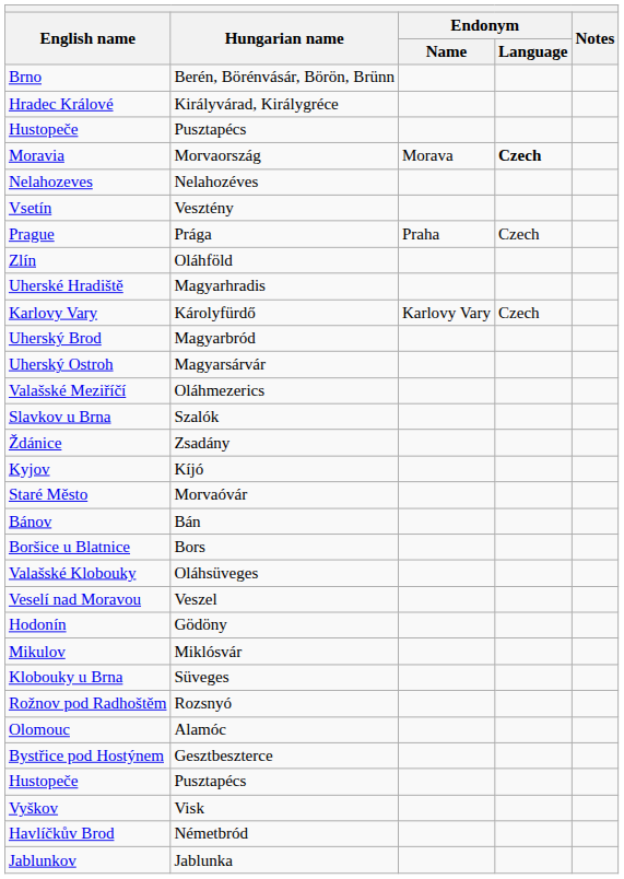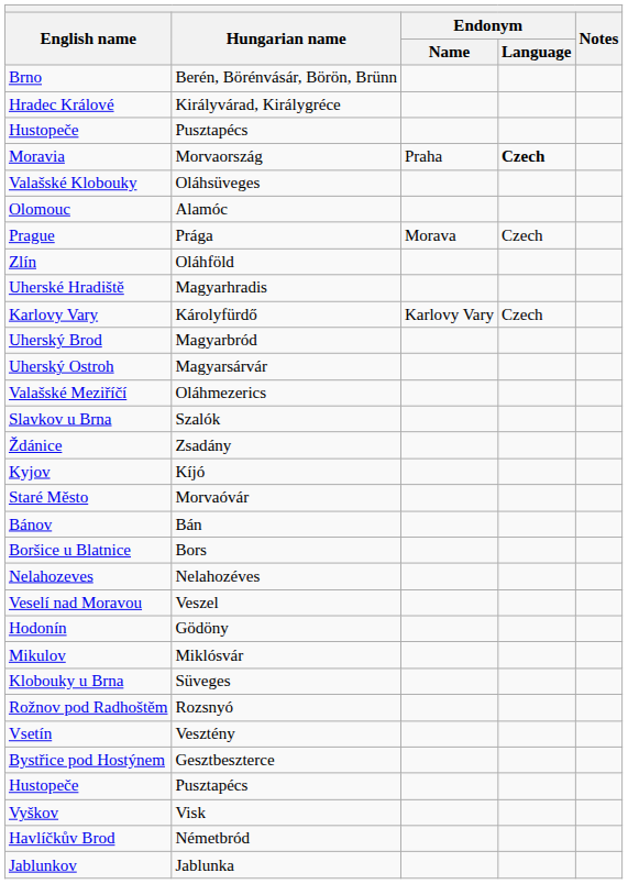 <table class="wikitable sortable">
 <tr>
 <th colspan="5"></th>
 </tr>
 <tr>
 <th rowspan="2">English name</th>
 <th rowspan="2">Hungarian name</th>
 <th colspan="2">Endonym</th>
 <th rowspan="2">Notes</th>
 </tr>
 <tr>
 <th>Name</th>
 <th>Language</th>
 </tr>
 <tr>
 <td><a href='#'>Brno</a></td>
 <td>Berén, Börénvásár, Börön, Brünn</td>
 <td></td>
 <td></td>
 <td></td>
 </tr>
 <tr>
 <td><a href='#'>Hradec Králové</a></td>
 <td>Királyvárad, Királygréce</td>
 <td></td>
 <td></td>
 <td></td>
 </tr>
 <tr>
 <td><a href='#'>Hustopeče</a></td>
 <td>Pusztapécs</td>
 <td></td>
 <td></td>
 <td></td>
 </tr>
 <tr>
 <td><a href='#'>Moravia</a></td>
 <td>Morvaország</td>
-<td>Morava</td>
+<td>Praha</td>
 <td><strong>Czech</strong></td>
 <td></td>
 </tr>
 <tr>
-<td><a href='#'>Nelahozeves</a></td>
-<td>Nelahozéves</td>
+<td><a href='#'>Valašské Klobouky</a></td>
+<td>Oláhsüveges</td>
 <td></td>
 <td></td>
 <td></td>
 </tr>
 <tr>
-<td><a href='#'>Vsetín</a></td>
-<td>Vesztény</td>
+<td><a href='#'>Olomouc</a></td>
+<td>Alamóc</td>
 <td></td>
 <td></td>
 <td></td>
 </tr>
 <tr>
 <td><a href='#'>Prague</a></td>
 <td>Prága</td>
-<td>Praha</td>
+<td>Morava</td>
 <td>Czech</td>
 <td></td>
 </tr>
 <tr>
 <td><a href='#'>Zlín</a></td>
 <td>Oláhföld</td>
 <td></td>
 <td></td>
 <td></td>
 </tr>
 <tr>
 <td><a href='#'>Uherské Hradiště</a></td>
 <td>Magyarhradis</td>
 <td></td>
 <td></td>
 <td></td>
 </tr>
 <tr>
 <td><a href='#'>Karlovy Vary</a></td>
 <td>Károlyfürdő</td>
 <td>Karlovy Vary</td>
 <td>Czech</td>
 <td></td>
 </tr>
 <tr>
 <td><a href='#'>Uherský Brod</a></td>
 <td>Magyarbród</td>
 <td></td>
 <td></td>
 <td></td>
 </tr>
 <tr>
 <td><a href='#'>Uherský Ostroh</a></td>
 <td>Magyarsárvár</td>
 <td></td>
 <td></td>
 <td></td>
 </tr>
 <tr>
 <td><a href='#'>Valašské Meziříčí</a></td>
 <td>Oláhmezerics</td>
 <td></td>
 <td></td>
 <td></td>
 </tr>
 <tr>
 <td><a href='#'>Slavkov u Brna</a></td>
 <td>Szalók</td>
 <td></td>
 <td></td>
 <td></td>
 </tr>
 <tr>
 <td><a href='#'>Ždánice</a></td>
 <td>Zsadány</td>
 <td></td>
 <td></td>
 <td></td>
 </tr>
 <tr>
 <td><a href='#'>Kyjov</a></td>
 <td>Kíjó</td>
 <td></td>
 <td></td>
 <td></td>
 </tr>
 <tr>
 <td><a href='#'>Staré Město</a></td>
 <td>Morvaóvár</td>
 <td></td>
 <td></td>
 <td></td>
 </tr>
 <tr>
 <td><a href='#'>Bánov</a></td>
 <td>Bán</td>
 <td></td>
 <td></td>
 <td></td>
 </tr>
 <tr>
 <td><a href='#'>Boršice u Blatnice</a></td>
 <td>Bors</td>
 <td></td>
 <td></td>
 <td></td>
 </tr>
 <tr>
-<td><a href='#'>Valašské Klobouky</a></td>
-<td>Oláhsüveges</td>
+<td><a href='#'>Nelahozeves</a></td>
+<td>Nelahozéves</td>
 <td></td>
 <td></td>
 <td></td>
 </tr>
 <tr>
 <td><a href='#'>Veselí nad Moravou</a></td>
 <td>Veszel</td>
 <td></td>
 <td></td>
 <td></td>
 </tr>
 <tr>
 <td><a href='#'>Hodonín</a></td>
 <td>Gödöny</td>
 <td></td>
 <td></td>
 <td></td>
 </tr>
 <tr>
 <td><a href='#'>Mikulov</a></td>
 <td>Miklósvár</td>
 <td></td>
 <td></td>
 <td></td>
 </tr>
 <tr>
 <td><a href='#'>Klobouky u Brna</a></td>
 <td>Süveges</td>
 <td></td>
 <td></td>
 <td></td>
 </tr>
 <tr>
 <td><a href='#'>Rožnov pod Radhoštěm</a></td>
 <td>Rozsnyó</td>
 <td></td>
 <td></td>
 <td></td>
 </tr>
 <tr>
-<td><a href='#'>Olomouc</a></td>
-<td>Alamóc</td>
+<td><a href='#'>Vsetín</a></td>
+<td>Vesztény</td>
 <td></td>
 <td></td>
 <td></td>
 </tr>
 <tr>
 <td><a href='#'>Bystřice pod Hostýnem</a></td>
 <td>Gesztbeszterce</td>
 <td></td>
 <td></td>
 <td></td>
 </tr>
 <tr>
 <td><a href='#'>Hustopeče</a></td>
 <td>Pusztapécs</td>
 <td></td>
 <td></td>
 <td></td>
 </tr>
 <tr>
 <td><a href='#'>Vyškov</a></td>
 <td>Visk</td>
 <td></td>
 <td></td>
 <td></td>
 </tr>
 <tr>
 <td><a href='#'>Havlíčkův Brod</a></td>
 <td>Németbród</td>
 <td></td>
 <td></td>
 <td></td>
 </tr>
 <tr>
 <td><a href='#'>Jablunkov</a></td>
 <td>Jablunka</td>
 <td></td>
 <td></td>
 <td></td>
 </tr>
 </table>
